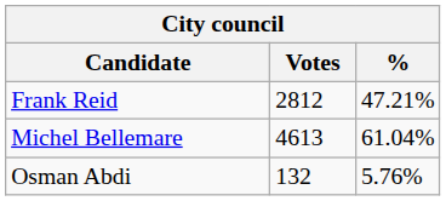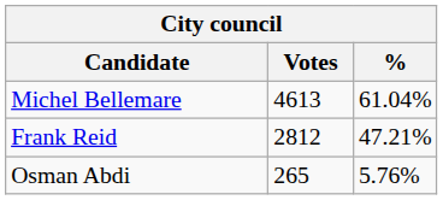 <table class="wikitable">
 <tr>
 <th colspan="3">City council</th>
 </tr>
 <tr>
 <th style="width: 170px">Candidate</th>
 <th style="width: 50px">Votes</th>
 <th style="width: 40px">%</th>
 </tr>
 <tr>
+<td><a href='#'>Michel Bellemare</a></td>
+<td>4613</td>
+<td>61.04%</td>
+</tr>
+<tr>
 <td><a href='#'>Frank Reid</a></td>
 <td>2812</td>
 <td>47.21%</td>
 </tr>
 <tr>
-<td><a href='#'>Michel Bellemare</a></td>
-<td>4613</td>
-<td>61.04%</td>
-</tr>
-<tr>
 <td>Osman Abdi</td>
-<td>132</td>
+<td>265</td>
 <td>5.76%</td>
 </tr>
 </table>
